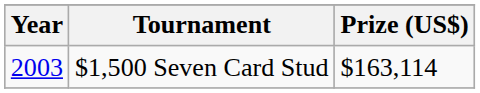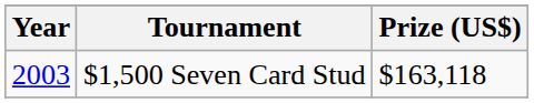 <table class="wikitable" border="1">
 <tr>
 </tr>
 <tr>
 <th>Year</th>
 <th>Tournament</th>
 <th>Prize (US$)</th>
 </tr>
 <tr>
 <td><a href='#'>2003</a></td>
 <td>$1,500 Seven Card Stud</td>
-<td>$163,114</td>
+<td>$163,118</td>
 </tr>
 </table>
